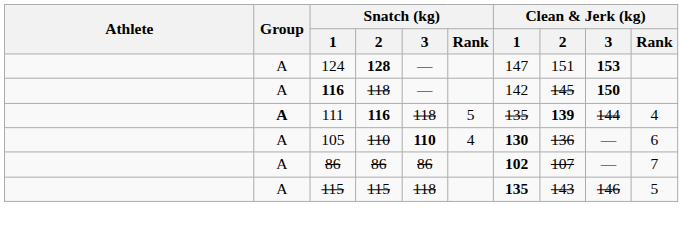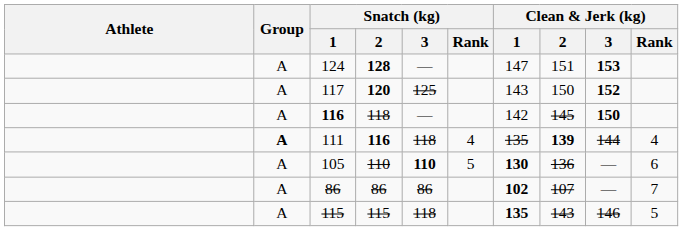 <table class = "wikitable sortable" style="text-align:center;">
 <tr>
 <th rowspan=2 class="unsortable" width=250>Athlete</th>
 <th rowspan=2 class="unsortable" width=50>Group</th>
 <th colspan=4>Snatch (kg)</th>
 <th colspan=4>Clean & Jerk (kg)</th>
 </tr>
 <tr>
 <th width=40 class="unsortable">1</th>
 <th width=40 class="unsortable">2</th>
 <th width=40 class="unsortable">3</th>
 <th width=40>Rank</th>
 <th width=40 class="unsortable">1</th>
 <th width=40 class="unsortable">2</th>
 <th width=40 class="unsortable">3</th>
 <th width=40>Rank</th>
 </tr>
 <tr>
 <td align=left></td>
 <td>A</td>
 <td>124</td>
 <td><strong>128</strong></td>
 <td>—</td>
 <td></td>
 <td>147</td>
 <td>151</td>
 <td><strong>153</strong></td>
 <td></td>
 </tr>
 <tr>
 <td align=left></td>
 <td>A</td>
+<td>117</td>
+<td><strong>120</strong></td>
+<td><s>125</s></td>
+<td></td>
+<td>143</td>
+<td>150</td>
+<td><strong>152</strong></td>
+<td></td>
+</tr>
+<tr>
+<td align=left></td>
+<td>A</td>
 <td><strong>116</strong></td>
 <td><s>118</s></td>
 <td>—</td>
 <td></td>
 <td>142</td>
 <td><s>145</s></td>
 <td><strong>150</strong></td>
 <td></td>
 </tr>
 <tr>
 <td align=left></td>
 <td><strong>A</strong></td>
 <td>111</td>
 <td><strong>116</strong></td>
 <td><s>118</s></td>
-<td>5</td>
+<td>4</td>
 <td><s>135</s></td>
 <td><strong>139</strong></td>
 <td><s>144</s></td>
 <td>4</td>
 </tr>
 <tr>
 <td align=left></td>
 <td>A</td>
 <td>105</td>
 <td><s>110</s></td>
 <td><strong>110</strong></td>
-<td>4</td>
+<td>5</td>
 <td><strong>130</strong></td>
 <td><s>136</s></td>
 <td>—</td>
 <td>6</td>
 </tr>
 <tr>
 <td align=left></td>
 <td>A</td>
 <td><s>86</s></td>
 <td><s>86</s></td>
 <td><s>86</s></td>
 <td></td>
 <td><strong>102</strong></td>
 <td><s>107</s></td>
 <td>—</td>
 <td>7</td>
 </tr>
 <tr>
 <td align=left></td>
 <td>A</td>
 <td><s>115</s></td>
 <td><s>115</s></td>
 <td><s>118</s></td>
 <td></td>
 <td><strong>135</strong></td>
 <td><s>143</s></td>
 <td><s>146</s></td>
 <td>5</td>
 </tr>
 </table>
